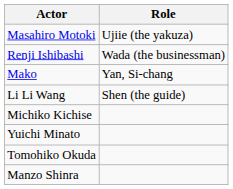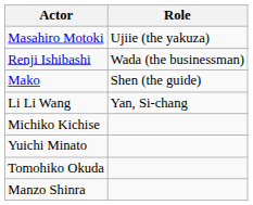 <table class="wikitable">
 <tr>
 <th>Actor</th>
 <th>Role</th>
 </tr>
 <tr>
 <td><a href='#'>Masahiro Motoki</a></td>
 <td>Ujiie (the yakuza)</td>
 </tr>
 <tr>
 <td><a href='#'>Renji Ishibashi</a></td>
 <td>Wada (the businessman)</td>
 </tr>
 <tr>
 <td><a href='#'>Mako</a></td>
-<td>Yan, Si-chang</td>
+<td>Shen (the guide)</td>
 </tr>
 <tr>
 <td>Li Li Wang</td>
-<td>Shen (the guide)</td>
+<td>Yan, Si-chang</td>
 </tr>
 <tr>
 <td>Michiko Kichise</td>
 <td></td>
 </tr>
 <tr>
 <td>Yuichi Minato</td>
 <td></td>
 </tr>
 <tr>
 <td>Tomohiko Okuda</td>
 <td></td>
 </tr>
 <tr>
 <td>Manzo Shinra</td>
 <td></td>
 </tr>
 </table>
